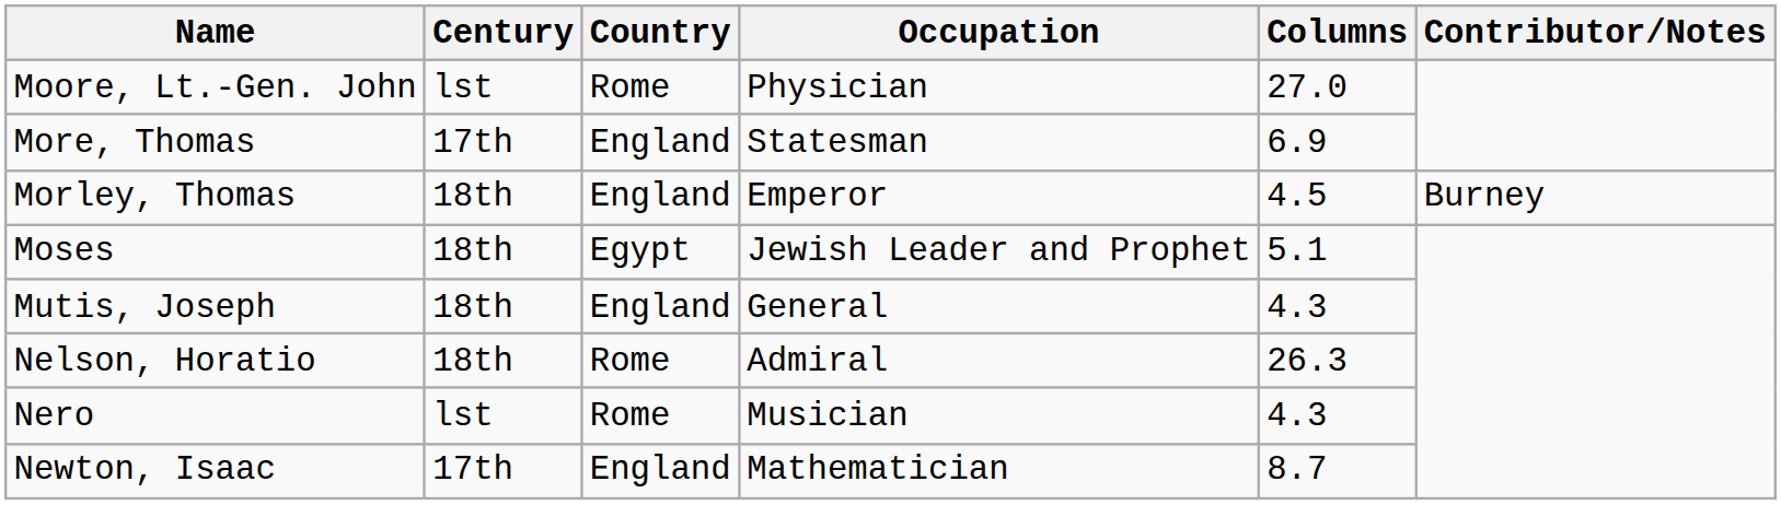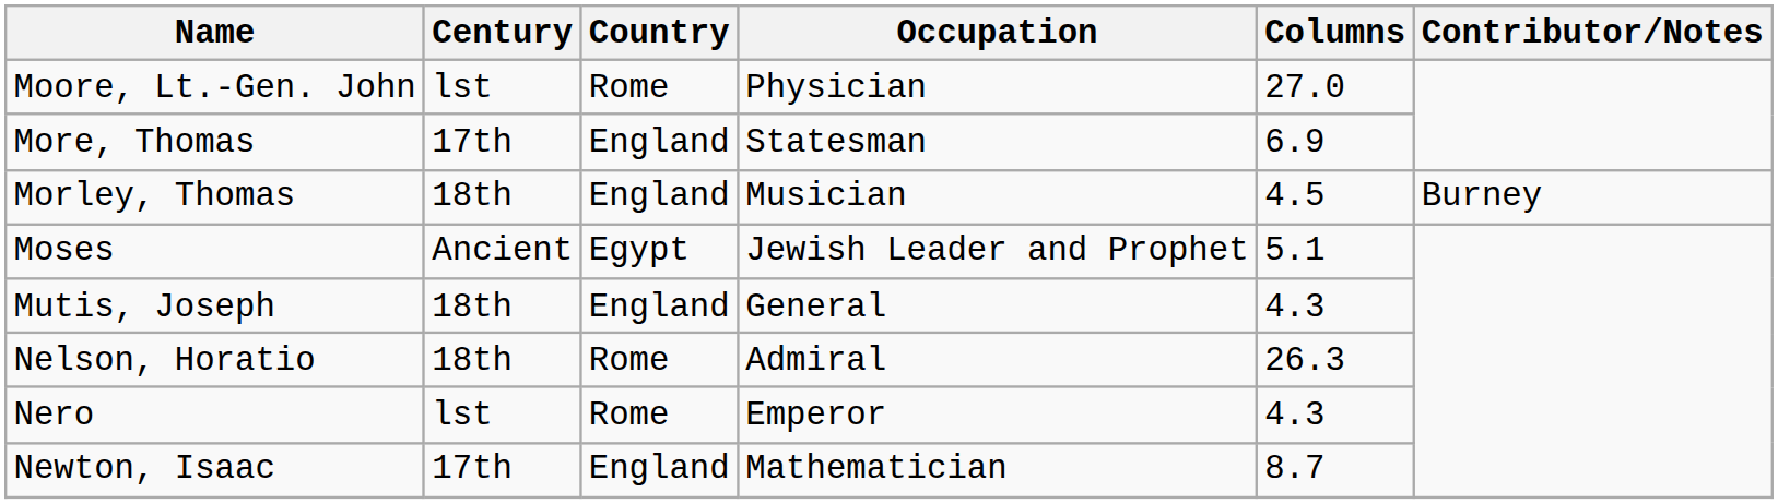 <table class="wikitable">
 <tr>
 <th>Name</th>
 <th>Century</th>
 <th>Country</th>
 <th>Occupation</th>
 <th>Columns</th>
 <th>Contributor/Notes</th>
 </tr>
 <tr>
 <td>Moore, Lt.-Gen. John</td>
 <td>lst</td>
 <td>Rome</td>
 <td>Physician</td>
 <td>27.0</td>
 </tr>
 <tr>
 <td>More, Thomas</td>
 <td>17th</td>
 <td>England</td>
 <td>Statesman</td>
 <td>6.9</td>
 </tr>
 <tr>
 <td>Morley, Thomas</td>
 <td>18th</td>
 <td>England</td>
-<td>Emperor</td>
+<td>Musician</td>
 <td>4.5</td>
 <td>Burney</td>
 </tr>
 <tr>
 <td>Moses</td>
-<td>18th</td>
+<td>Ancient</td>
 <td>Egypt</td>
 <td>Jewish Leader and Prophet</td>
 <td>5.1</td>
 </tr>
 <tr>
 <td>Mutis, Joseph</td>
 <td>18th</td>
 <td>England</td>
 <td>General</td>
 <td>4.3</td>
 </tr>
 <tr>
 <td>Nelson, Horatio</td>
 <td>18th</td>
 <td>Rome</td>
 <td>Admiral</td>
 <td>26.3</td>
 </tr>
 <tr>
 <td>Nero</td>
 <td>lst</td>
 <td>Rome</td>
-<td>Musician</td>
+<td>Emperor</td>
 <td>4.3</td>
 </tr>
 <tr>
 <td>Newton, Isaac</td>
 <td>17th</td>
 <td>England</td>
 <td>Mathematician</td>
 <td>8.7</td>
 </tr>
 </table>
